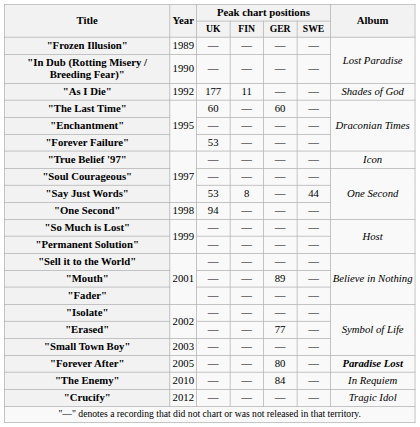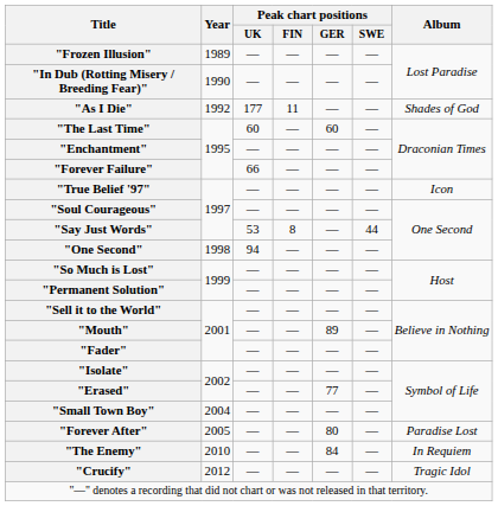 <table class="wikitable plainrowheaders" style="text-align:center;">
 <tr>
 <th scope="col" rowspan="2" style="width:15em;">Title</th>
 <th scope="col" rowspan="2">Year</th>
 <th scope="col" colspan="4">Peak chart positions</th>
 <th scope="col" rowspan="2">Album</th>
 </tr>
 <tr>
 <th scope="col" style="width:3em;font-size:90%;">UK<br></th>
 <th scope="col" style="width:3em;font-size:90%;">FIN<br></th>
 <th scope="col" style="width:3em;font-size:90%;">GER<br></th>
 <th scope="col" style="width:3em;font-size:90%;">SWE<br></th>
 </tr>
 <tr>
 <th scope="row">"Frozen Illusion"</th>
 <td>1989</td>
 <td>—</td>
 <td>—</td>
 <td>—</td>
 <td>—</td>
 <td rowspan="2"><em>Lost Paradise</em></td>
 </tr>
 <tr>
 <th scope="row">"In Dub (Rotting Misery / Breeding Fear)"</th>
 <td>1990</td>
 <td>—</td>
 <td>—</td>
 <td>—</td>
 <td>—</td>
 </tr>
 <tr>
 <th scope="row">"As I Die"</th>
 <td>1992</td>
 <td>177</td>
 <td>11</td>
 <td>—</td>
 <td>—</td>
 <td><em>Shades of God</em></td>
 </tr>
 <tr>
 <th scope="row">"The Last Time"</th>
 <td rowspan="3">1995</td>
 <td>60</td>
 <td>—</td>
 <td>60</td>
 <td>—</td>
 <td rowspan="3"><em>Draconian Times</em></td>
 </tr>
 <tr>
 <th scope="row">"Enchantment"</th>
 <td>—</td>
 <td>—</td>
 <td>—</td>
 <td>—</td>
 </tr>
 <tr>
 <th scope="row">"Forever Failure"</th>
-<td>53</td>
+<td>66</td>
 <td>—</td>
 <td>—</td>
 <td>—</td>
 </tr>
 <tr>
 <th scope="row">"True Belief '97"</th>
 <td rowspan="3">1997</td>
 <td>—</td>
 <td>—</td>
 <td>—</td>
 <td>—</td>
 <td><em>Icon</em></td>
 </tr>
 <tr>
 <th scope="row">"Soul Courageous"</th>
 <td>—</td>
 <td>—</td>
 <td>—</td>
 <td>—</td>
 <td rowspan="3"><em>One Second</em></td>
 </tr>
 <tr>
 <th scope="row">"Say Just Words"</th>
 <td>53</td>
 <td>8</td>
 <td>—</td>
 <td>44</td>
 </tr>
 <tr>
 <th scope="row">"One Second"</th>
 <td>1998</td>
 <td>94</td>
 <td>—</td>
 <td>—</td>
 <td>—</td>
 </tr>
 <tr>
 <th scope="row">"So Much is Lost"</th>
 <td rowspan="2">1999</td>
 <td>—</td>
 <td>—</td>
 <td>—</td>
 <td>—</td>
 <td rowspan="2"><em>Host</em></td>
 </tr>
 <tr>
 <th scope="row">"Permanent Solution"</th>
 <td>—</td>
 <td>—</td>
 <td>—</td>
 <td>—</td>
 </tr>
 <tr>
 <th scope="row">"Sell it to the World"</th>
 <td rowspan="3">2001</td>
 <td>—</td>
 <td>—</td>
 <td>—</td>
 <td>—</td>
 <td rowspan="3"><em>Believe in Nothing</em></td>
 </tr>
 <tr>
 <th scope="row">"Mouth"</th>
 <td>—</td>
 <td>—</td>
 <td>89</td>
 <td>—</td>
 </tr>
 <tr>
 <th scope="row">"Fader"</th>
 <td>—</td>
 <td>—</td>
 <td>—</td>
 <td>—</td>
 </tr>
 <tr>
 <th scope="row">"Isolate"</th>
 <td rowspan="2">2002</td>
 <td>—</td>
 <td>—</td>
 <td>—</td>
 <td>—</td>
 <td rowspan="3"><em>Symbol of Life</em></td>
 </tr>
 <tr>
 <th scope="row">"Erased"</th>
 <td>—</td>
 <td>—</td>
 <td>77</td>
 <td>—</td>
 </tr>
 <tr>
 <th scope="row">"Small Town Boy"</th>
-<td>2003</td>
+<td>2004</td>
 <td>—</td>
 <td>—</td>
 <td>—</td>
 <td>—</td>
 </tr>
 <tr>
 <th scope="row">"Forever After"</th>
 <td>2005</td>
 <td>—</td>
 <td>—</td>
 <td>80</td>
 <td>—</td>
-<td><strong><em>Paradise Lost</em></strong></td>
+<td><em>Paradise Lost</em></td>
 </tr>
 <tr>
 <th scope="row">"The Enemy"</th>
 <td>2010</td>
 <td>—</td>
 <td>—</td>
 <td>84</td>
 <td>—</td>
 <td><em>In Requiem</em></td>
 </tr>
 <tr>
 <th scope="row">"Crucify"</th>
 <td>2012</td>
 <td>—</td>
 <td>—</td>
 <td>—</td>
 <td>—</td>
 <td><em>Tragic Idol</em></td>
 </tr>
 <tr>
 <td colspan="20" style="font-size:90%">"—" denotes a recording that did not chart or was not released in that territory.</td>
 </tr>
 </table>
